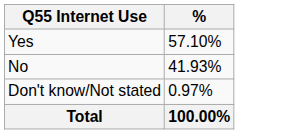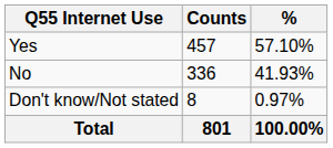 <table class="wikitable sortable">
 <tr>
 <th>Q55 Internet Use</th>
+<th>Counts</th>
 <th>%</th>
 </tr>
 <tr>
 <td>Yes</td>
+<td>457</td>
 <td>57.10%</td>
 </tr>
 <tr>
 <td>No</td>
+<td>336</td>
 <td>41.93%</td>
 </tr>
 <tr>
 <td>Don't know/Not stated</td>
+<td>8</td>
 <td>0.97%</td>
 </tr>
 <tr>
 <th>Total</th>
+<th>801</th>
 <th>100.00%</th>
 </tr>
 </table>
